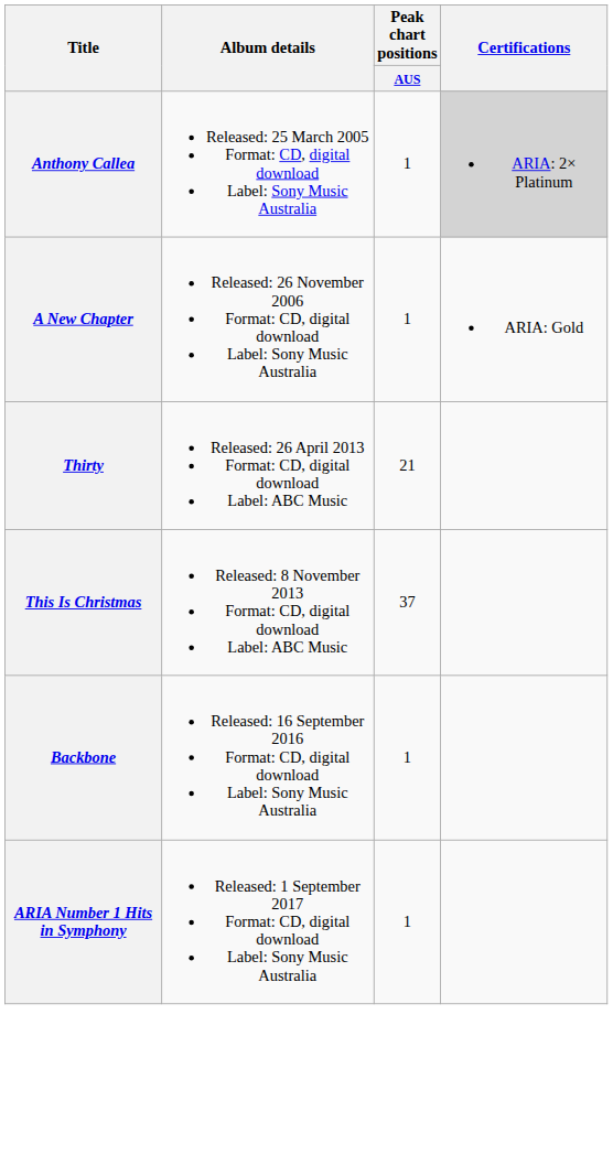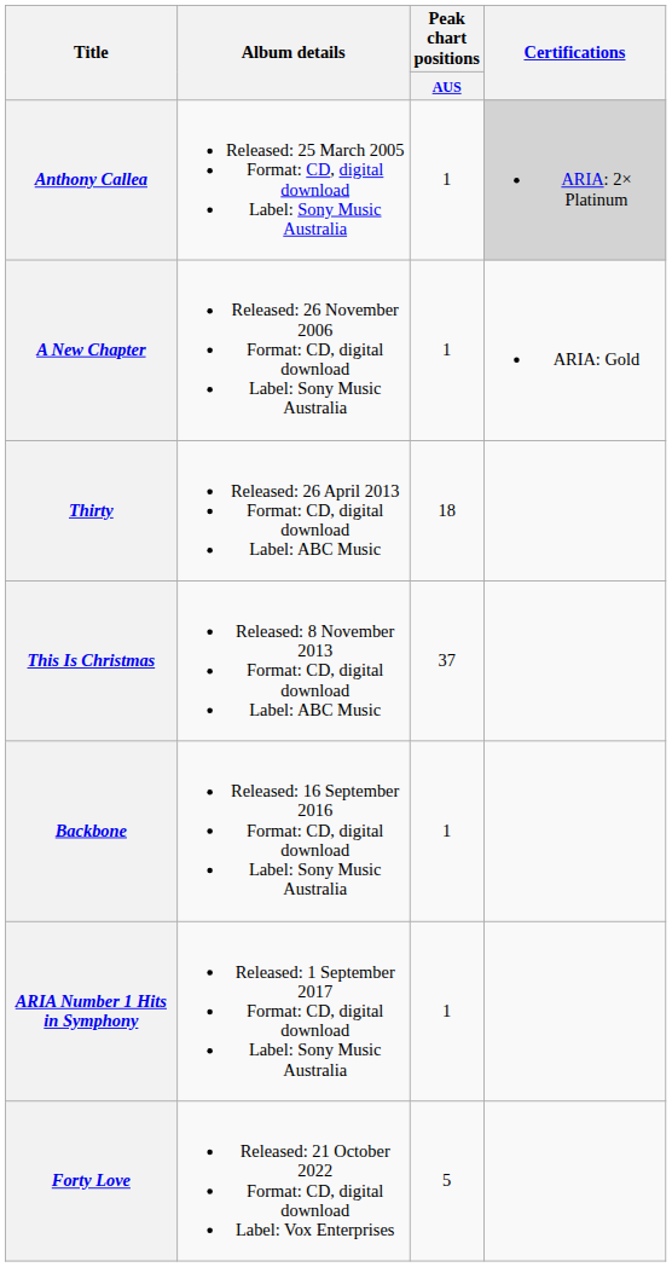 <table class="wikitable plainrowheaders" style="text-align:center;">
 <tr>
 <th scope="col" rowspan="2" style="width:12em;">Title</th>
 <th scope="col" rowspan="2" style="width:16em;">Album details</th>
 <th scope="col">Peak chart<br>positions</th>
 <th scope="col" rowspan="2" style="width:12em;"><a href='#'>Certifications</a></th>
 </tr>
 <tr>
 <th scope="col" style="text-align:center;"><small><a href='#'>AUS</a><br></small></th>
 </tr>
 <tr>
 <th scope="row"><em><a href='#'>Anthony Callea</a></em></th>
 <td><br><ul><li>Released: 25 March 2005</li><li>Format: <a href='#'>CD</a>, <a href='#'>digital download</a></li><li>Label: <a href='#'>Sony Music Australia</a></li></ul></td>
 <td>1</td>
 <td style="background: lightgrey;"><br><ul><li><a href='#'>ARIA</a>: 2× Platinum</li></ul></td>
 </tr>
 <tr>
 <th scope="row"><em><a href='#'>A New Chapter</a></em></th>
 <td><br><ul><li>Released: 26 November 2006</li><li>Format: CD, digital download</li><li>Label: Sony Music Australia</li></ul></td>
 <td>1</td>
 <td><br><ul><li>ARIA: Gold</li></ul></td>
 </tr>
 <tr>
 <th scope="row"><em><a href='#'>Thirty</a></em></th>
 <td><br><ul><li>Released: 26 April 2013</li><li>Format: CD, digital download</li><li>Label: ABC Music</li></ul></td>
-<td>21</td>
+<td>18</td>
 <td></td>
 </tr>
 <tr>
 <th scope="row"><em><a href='#'>This Is Christmas</a></em></th>
 <td><br><ul><li>Released: 8 November 2013</li><li>Format: CD, digital download</li><li>Label: ABC Music</li></ul></td>
 <td>37</td>
 <td></td>
 </tr>
 <tr>
 <th scope="row"><em><a href='#'>Backbone</a></em></th>
 <td><br><ul><li>Released: 16 September 2016</li><li>Format: CD, digital download</li><li>Label: Sony Music Australia</li></ul></td>
 <td>1</td>
 <td></td>
 </tr>
 <tr>
 <th scope="row"><em><a href='#'>ARIA Number 1 Hits in Symphony</a></em></th>
 <td><br><ul><li>Released: 1 September 2017</li><li>Format: CD, digital download</li><li>Label: Sony Music Australia</li></ul></td>
 <td>1</td>
 <td></td>
 </tr>
+<tr>
+<th scope="row"><em><a href='#'>Forty Love</a></em></th>
+<td><br><ul><li>Released: 21 October 2022</li><li>Format: CD, digital download</li><li>Label: Vox Enterprises</li></ul></td>
+<td>5</td>
+<td></td>
+</tr>
 </table>
